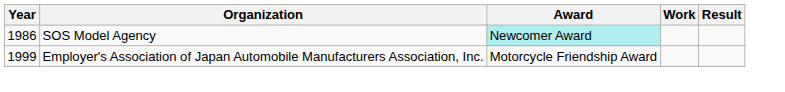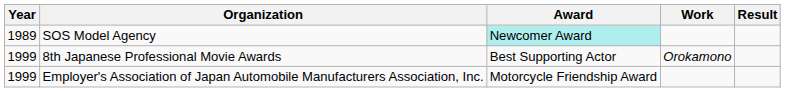 <table class="wikitable" style="font-size:95%;">
 <tr>
 <th>Year</th>
 <th>Organization</th>
 <th>Award</th>
 <th>Work</th>
 <th>Result</th>
 </tr>
 <tr>
-<td>1986</td>
+<td>1989</td>
 <td>SOS Model Agency</td>
 <td style="background: paleturquoise;">Newcomer Award</td>
 <td></td>
+<td></td>
+</tr>
+<tr>
+<td>1999</td>
+<td>8th Japanese Professional Movie Awards</td>
+<td>Best Supporting Actor</td>
+<td><em>Orokamono</em></td>
 <td></td>
 </tr>
 <tr>
 <td>1999</td>
 <td>Employer's Association of Japan Automobile Manufacturers Association, Inc.</td>
 <td>Motorcycle Friendship Award</td>
 <td></td>
 <td></td>
 </tr>
 </table>
